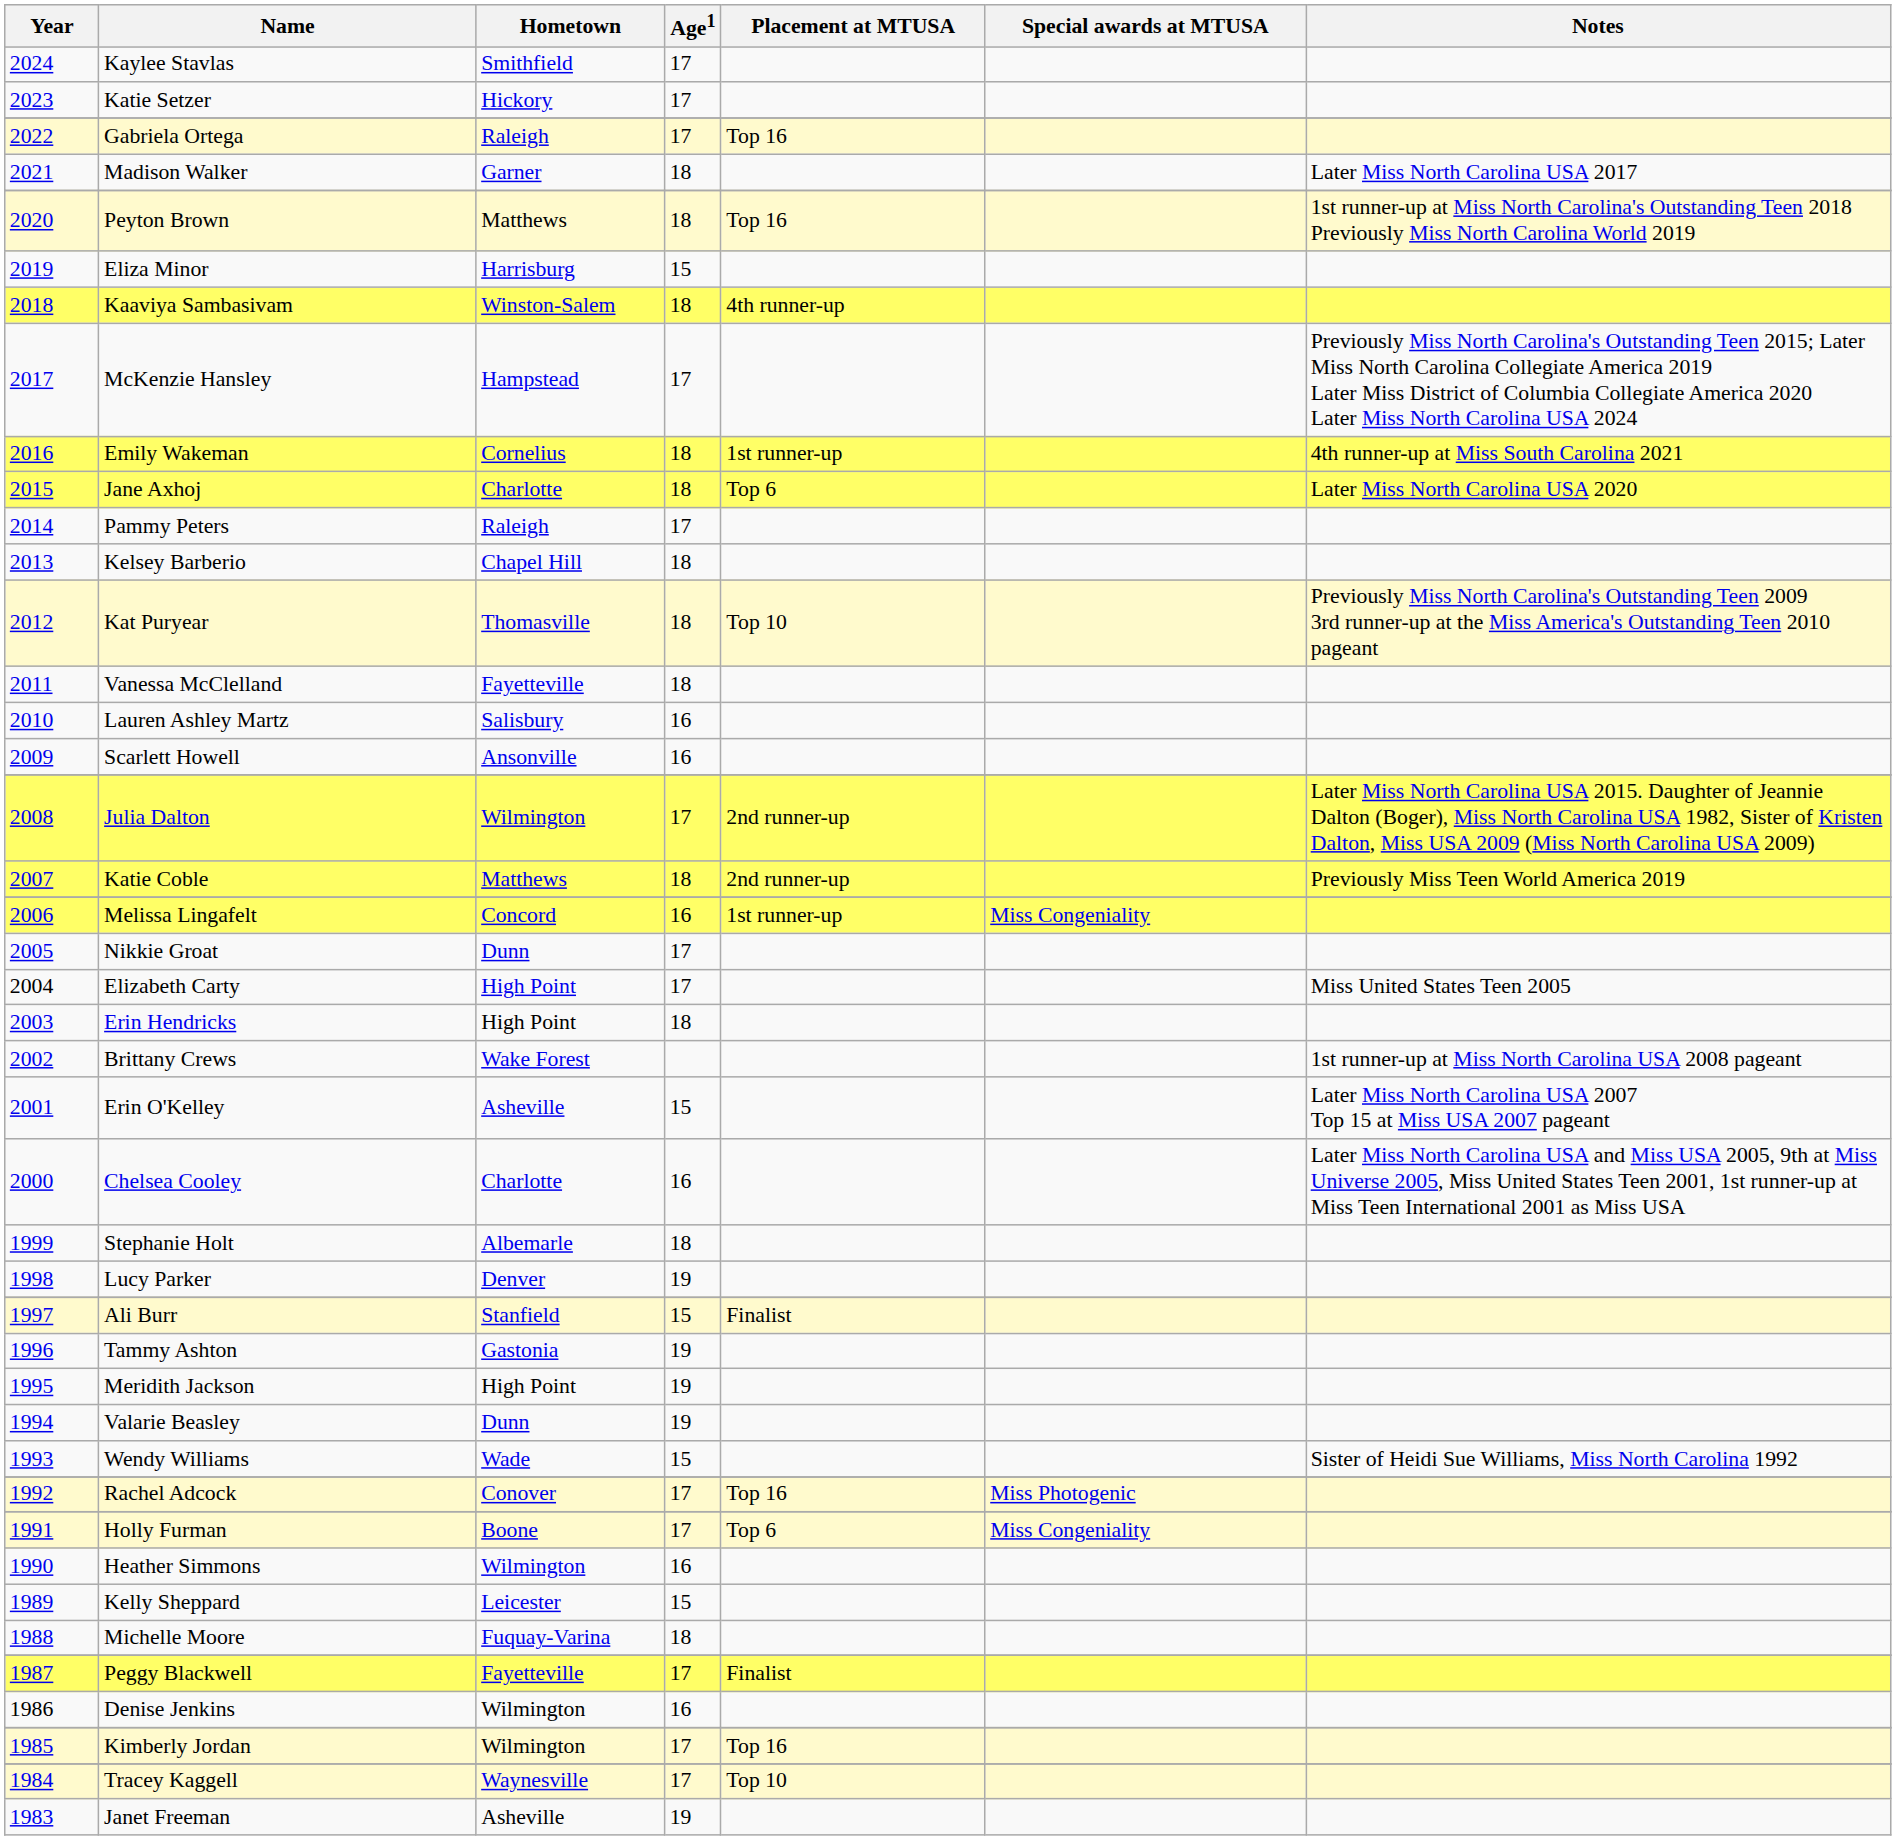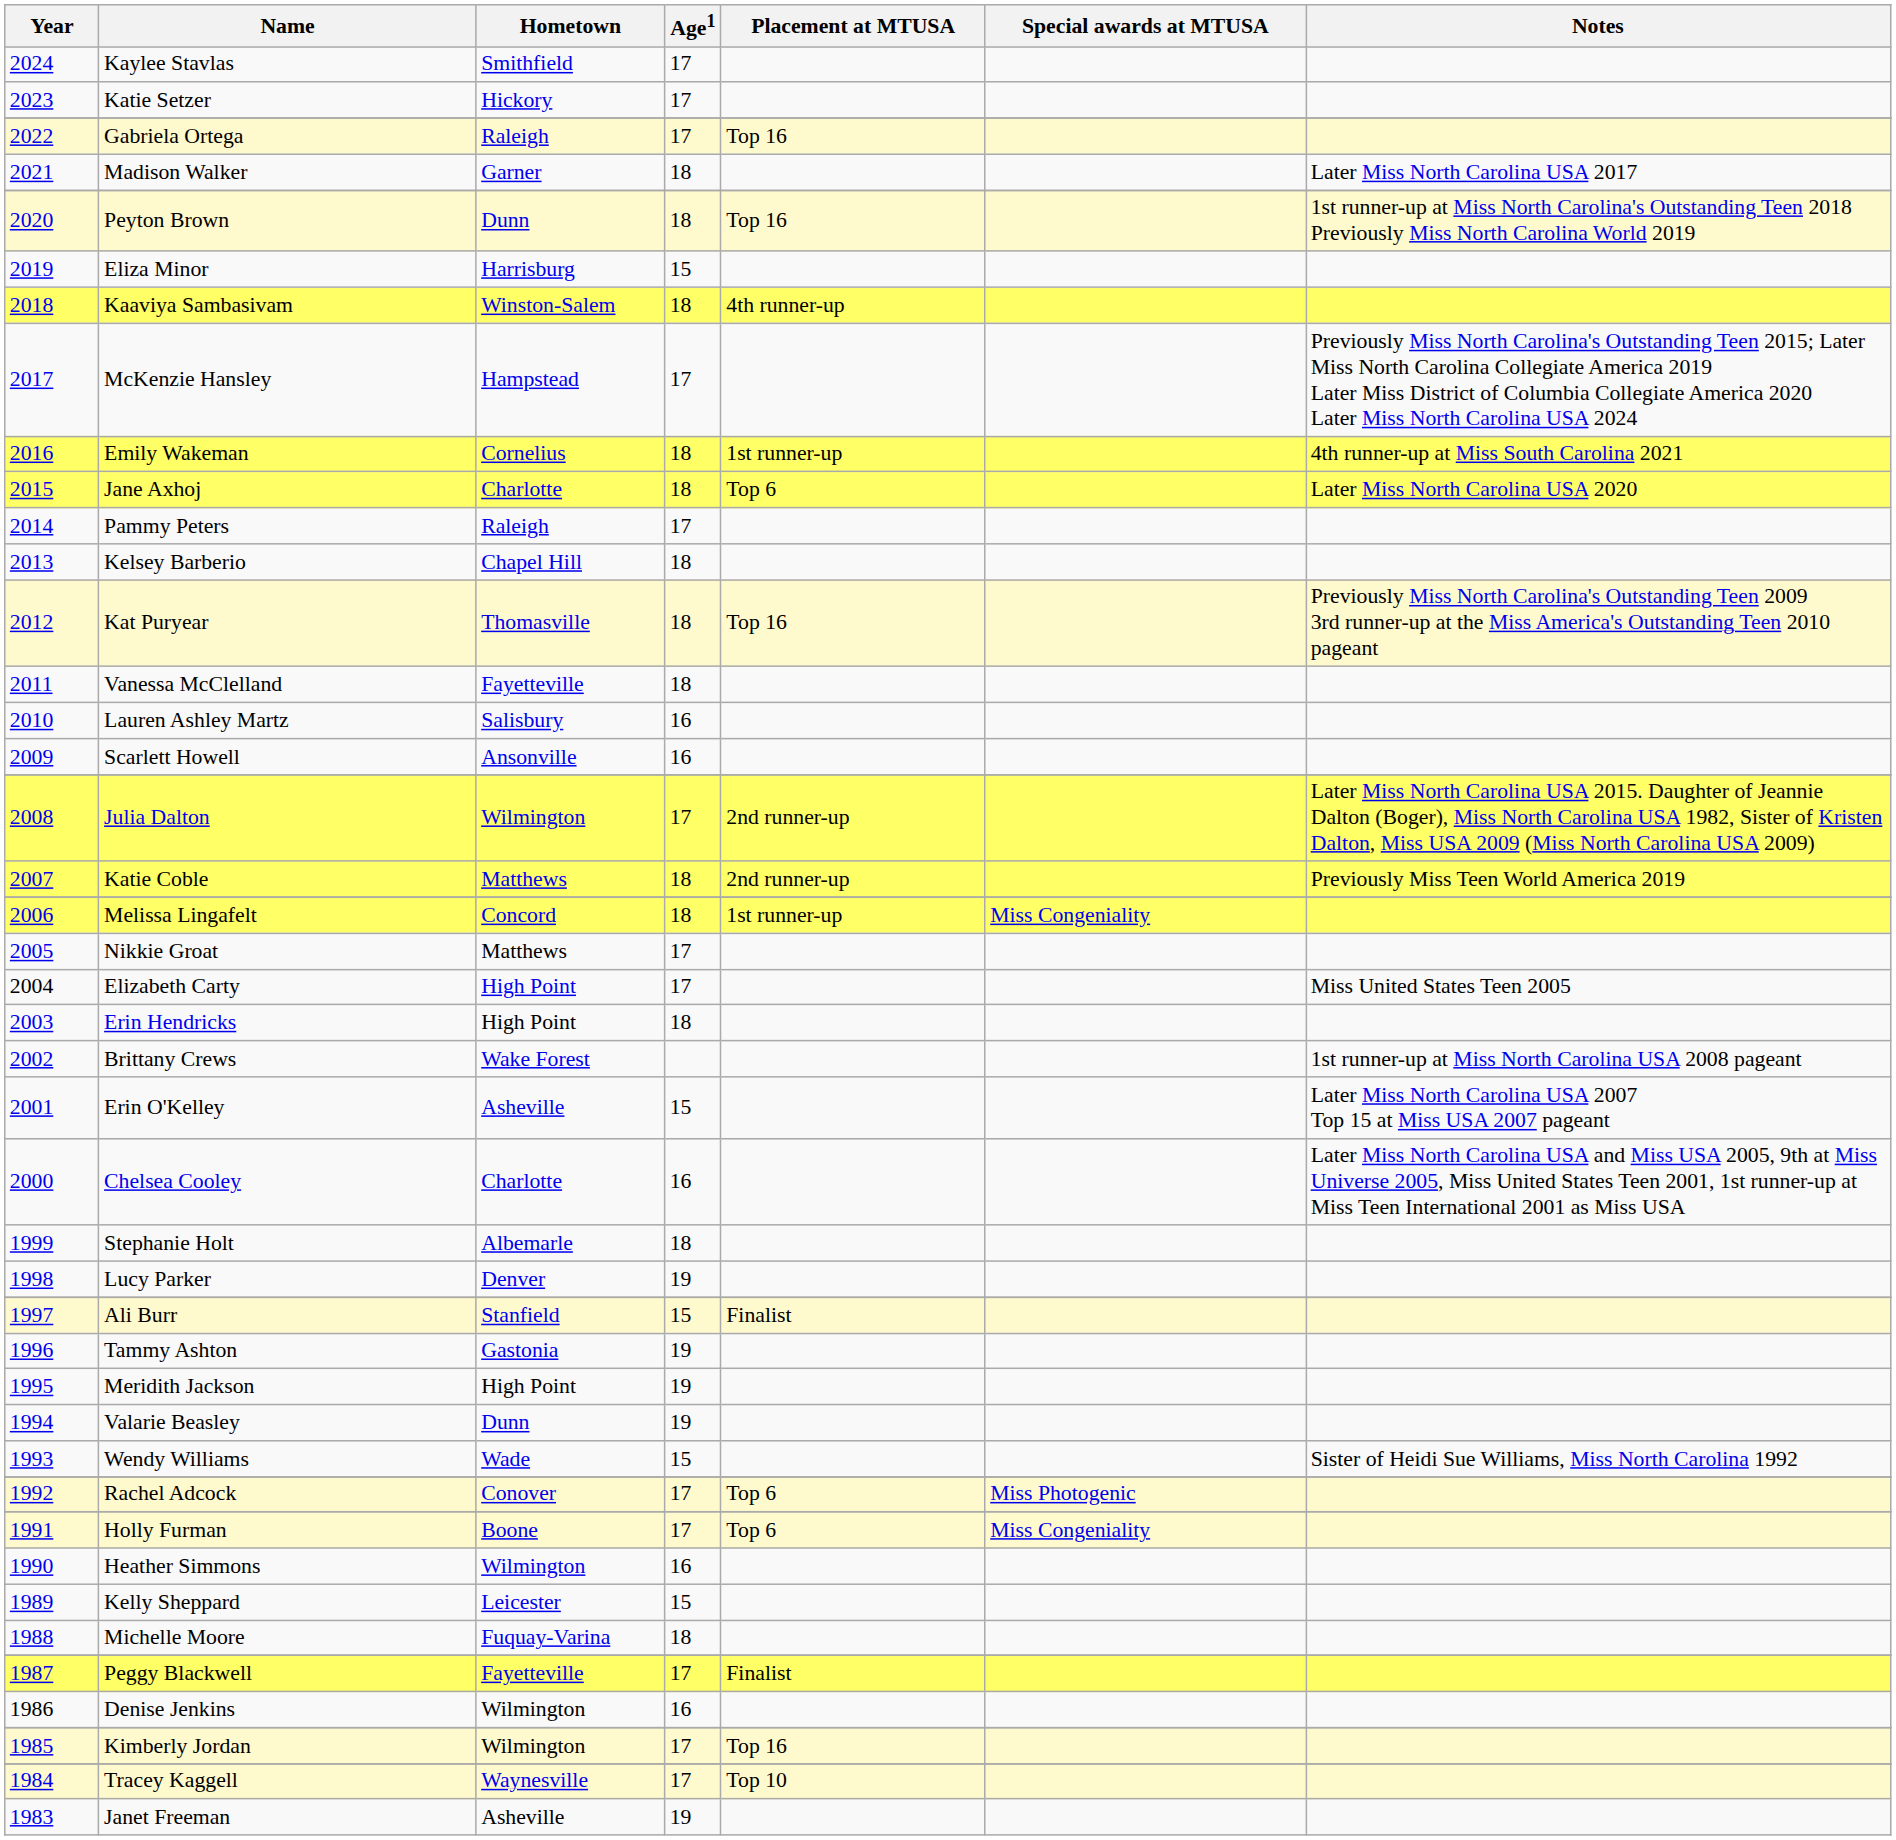 <table class="wikitable"style="font-size:90%;">
 <tr bgcolor="#efefef">
 <th width=5%>Year</th>
 <th width=20%>Name</th>
 <th width=10%>Hometown</th>
 <th width=3%>Age<sup>1</sup></th>
 <th width=14%>Placement at MTUSA</th>
 <th width=17%>Special awards at MTUSA</th>
 <th width=31%>Notes</th>
 </tr>
 <tr>
 <td><a href='#'>2024</a></td>
 <td>Kaylee Stavlas</td>
 <td><a href='#'>Smithfield</a></td>
 <td>17</td>
 <td></td>
 <td></td>
 <td></td>
 </tr>
 <tr>
 <td><a href='#'>2023</a></td>
 <td>Katie Setzer</td>
 <td><a href='#'>Hickory</a></td>
 <td>17</td>
 <td></td>
 <td></td>
 <td></td>
 </tr>
 <tr>
 </tr>
 <tr style="background-color:#FFFACD;">
 <td><a href='#'>2022</a></td>
 <td>Gabriela Ortega</td>
 <td><a href='#'>Raleigh</a></td>
 <td>17</td>
 <td>Top 16</td>
 <td></td>
 <td></td>
 </tr>
 <tr>
 <td><a href='#'>2021</a></td>
 <td>Madison Walker</td>
 <td><a href='#'>Garner</a></td>
 <td>18</td>
 <td></td>
 <td></td>
 <td>Later <a href='#'>Miss North Carolina USA</a> 2017</td>
 </tr>
 <tr>
 </tr>
 <tr style="background-color:#FFFACD;">
 <td><a href='#'>2020</a></td>
 <td>Peyton Brown</td>
-<td>Matthews</td>
+<td><a href='#'>Dunn</a></td>
 <td>18</td>
 <td>Top 16</td>
 <td></td>
 <td>1st runner-up at <a href='#'>Miss North Carolina's Outstanding Teen</a> 2018<br>Previously <a href='#'>Miss North Carolina World</a> 2019</td>
 </tr>
 <tr>
 <td><a href='#'>2019</a></td>
 <td>Eliza Minor</td>
 <td><a href='#'>Harrisburg</a></td>
 <td>15</td>
 <td></td>
 <td></td>
 <td></td>
 </tr>
 <tr style="background-color:#FFFF66;">
 <td><a href='#'>2018</a></td>
 <td>Kaaviya Sambasivam</td>
 <td><a href='#'>Winston-Salem</a></td>
 <td>18</td>
 <td>4th runner-up</td>
 <td></td>
 <td></td>
 </tr>
 <tr>
 <td><a href='#'>2017</a></td>
 <td>McKenzie Hansley</td>
 <td><a href='#'>Hampstead</a></td>
 <td>17</td>
 <td></td>
 <td></td>
 <td>Previously <a href='#'>Miss North Carolina's Outstanding Teen</a> 2015; Later Miss North Carolina Collegiate America 2019<br>Later Miss District of Columbia Collegiate America 2020<br>Later <a href='#'>Miss North Carolina USA</a> 2024</td>
 </tr>
 <tr style="background-color:#FFFF66;">
 <td><a href='#'>2016</a></td>
 <td>Emily Wakeman</td>
 <td><a href='#'>Cornelius</a></td>
 <td>18</td>
 <td>1st runner-up</td>
 <td></td>
 <td>4th runner-up at <a href='#'>Miss South Carolina</a> 2021</td>
 </tr>
 <tr style="background-color:#FFFF66;">
 <td><a href='#'>2015</a></td>
 <td>Jane Axhoj</td>
 <td><a href='#'>Charlotte</a></td>
 <td>18</td>
 <td>Top 6</td>
 <td></td>
 <td>Later <a href='#'>Miss North Carolina USA</a> 2020</td>
 </tr>
 <tr>
 <td><a href='#'>2014</a></td>
 <td>Pammy Peters</td>
 <td><a href='#'>Raleigh</a></td>
 <td>17</td>
 <td></td>
 <td></td>
 <td></td>
 </tr>
 <tr>
 <td><a href='#'>2013</a></td>
 <td>Kelsey Barberio</td>
 <td><a href='#'>Chapel Hill</a></td>
 <td>18</td>
 <td></td>
 <td></td>
 <td></td>
 </tr>
 <tr style="background-color:#FFFACD;">
 <td><a href='#'>2012</a></td>
 <td>Kat Puryear</td>
 <td><a href='#'>Thomasville</a></td>
 <td>18</td>
-<td>Top 10</td>
+<td>Top 16</td>
 <td></td>
 <td>Previously <a href='#'>Miss North Carolina's Outstanding Teen</a> 2009<br>3rd runner-up at the <a href='#'>Miss America's Outstanding Teen</a> 2010 pageant</td>
 </tr>
 <tr>
 <td><a href='#'>2011</a></td>
 <td>Vanessa McClelland</td>
 <td><a href='#'>Fayetteville</a></td>
 <td>18</td>
 <td></td>
 <td></td>
 <td></td>
 </tr>
 <tr>
 <td><a href='#'>2010</a></td>
 <td>Lauren Ashley Martz</td>
 <td><a href='#'>Salisbury</a></td>
 <td>16</td>
 <td></td>
 <td></td>
 <td></td>
 </tr>
 <tr>
 <td><a href='#'>2009</a></td>
 <td>Scarlett Howell</td>
 <td><a href='#'>Ansonville</a></td>
 <td>16</td>
 <td></td>
 <td></td>
 <td></td>
 </tr>
 <tr>
 </tr>
 <tr style="background-color:#FFFF66;">
 <td><a href='#'>2008</a></td>
 <td><a href='#'>Julia Dalton</a></td>
 <td><a href='#'>Wilmington</a></td>
 <td>17</td>
 <td>2nd runner-up</td>
 <td></td>
 <td>Later <a href='#'>Miss North Carolina USA</a> 2015. Daughter of Jeannie Dalton (Boger), <a href='#'>Miss North Carolina USA</a> 1982, Sister of <a href='#'>Kristen Dalton</a>, <a href='#'>Miss USA 2009</a> (<a href='#'>Miss North Carolina USA</a> 2009)</td>
 </tr>
 <tr style="background-color:#FFFF66;">
 <td><a href='#'>2007</a></td>
 <td>Katie Coble</td>
 <td><a href='#'>Matthews</a></td>
 <td>18</td>
 <td>2nd runner-up</td>
 <td></td>
 <td>Previously Miss Teen World America 2019</td>
 </tr>
 <tr>
 </tr>
 <tr style="background-color:#FFFF66;">
 <td><a href='#'>2006</a></td>
 <td>Melissa Lingafelt</td>
 <td><a href='#'>Concord</a></td>
-<td>16</td>
+<td>18</td>
 <td>1st runner-up</td>
 <td><a href='#'>Miss Congeniality</a></td>
 <td></td>
 </tr>
 <tr>
 <td><a href='#'>2005</a></td>
 <td>Nikkie Groat</td>
-<td><a href='#'>Dunn</a></td>
+<td>Matthews</td>
 <td>17</td>
 <td></td>
 <td></td>
 <td></td>
 </tr>
 <tr>
 <td>2004</td>
 <td>Elizabeth Carty</td>
 <td><a href='#'>High Point</a></td>
 <td>17</td>
 <td></td>
 <td></td>
 <td>Miss United States Teen 2005</td>
 </tr>
 <tr>
 <td><a href='#'>2003</a></td>
 <td><a href='#'>Erin Hendricks</a></td>
 <td>High Point</td>
 <td>18</td>
 <td></td>
 <td></td>
 <td></td>
 </tr>
 <tr>
 <td><a href='#'>2002</a></td>
 <td>Brittany Crews</td>
 <td><a href='#'>Wake Forest</a></td>
 <td></td>
 <td></td>
 <td></td>
 <td>1st runner-up at <a href='#'>Miss North Carolina USA</a> 2008 pageant</td>
 </tr>
 <tr>
 <td><a href='#'>2001</a></td>
 <td>Erin O'Kelley</td>
 <td><a href='#'>Asheville</a></td>
 <td>15</td>
 <td></td>
 <td></td>
 <td>Later <a href='#'>Miss North Carolina USA</a> 2007<br>Top 15 at <a href='#'>Miss USA 2007</a> pageant</td>
 </tr>
 <tr>
 <td><a href='#'>2000</a></td>
 <td><a href='#'>Chelsea Cooley</a></td>
 <td><a href='#'>Charlotte</a></td>
 <td>16</td>
 <td></td>
 <td></td>
 <td>Later <a href='#'>Miss North Carolina USA</a> and <a href='#'>Miss USA</a> 2005, 9th at <a href='#'>Miss Universe 2005</a>, Miss United States Teen 2001,  1st runner-up at Miss Teen International 2001 as Miss USA</td>
 </tr>
 <tr>
 <td><a href='#'>1999</a></td>
 <td>Stephanie Holt</td>
 <td><a href='#'>Albemarle</a></td>
 <td>18</td>
 <td></td>
 <td></td>
 <td></td>
 </tr>
 <tr>
 <td><a href='#'>1998</a></td>
 <td>Lucy Parker</td>
 <td><a href='#'>Denver</a></td>
 <td>19</td>
 <td></td>
 <td></td>
 <td></td>
 </tr>
 <tr>
 </tr>
 <tr style="background-color:#FFFACD;">
 <td><a href='#'>1997</a></td>
 <td>Ali Burr</td>
 <td><a href='#'>Stanfield</a></td>
 <td>15</td>
 <td>Finalist</td>
 <td></td>
 <td></td>
 </tr>
 <tr>
 <td><a href='#'>1996</a></td>
 <td>Tammy Ashton</td>
 <td><a href='#'>Gastonia</a></td>
 <td>19</td>
 <td></td>
 <td></td>
 <td></td>
 </tr>
 <tr>
 <td><a href='#'>1995</a></td>
 <td>Meridith Jackson</td>
 <td>High Point</td>
 <td>19</td>
 <td></td>
 <td></td>
 <td></td>
 </tr>
 <tr>
 <td><a href='#'>1994</a></td>
 <td>Valarie Beasley</td>
 <td><a href='#'>Dunn</a></td>
 <td>19</td>
 <td></td>
 <td></td>
 <td></td>
 </tr>
 <tr>
 <td><a href='#'>1993</a></td>
 <td>Wendy Williams</td>
 <td><a href='#'>Wade</a></td>
 <td>15</td>
 <td></td>
 <td></td>
 <td>Sister of Heidi Sue Williams, <a href='#'>Miss North Carolina</a> 1992</td>
 </tr>
 <tr>
 </tr>
 <tr style="background-color:#FFFACD;">
 <td><a href='#'>1992</a></td>
 <td Rachel Lee Carter>Rachel Adcock</td>
 <td><a href='#'>Conover</a></td>
 <td>17</td>
-<td>Top 16</td>
+<td>Top 6</td>
 <td><a href='#'>Miss Photogenic</a></td>
 <td></td>
 </tr>
 <tr>
 </tr>
 <tr style="background-color:#FFFACD;">
 <td><a href='#'>1991</a></td>
 <td>Holly Furman</td>
 <td><a href='#'>Boone</a></td>
 <td>17</td>
 <td>Top 6</td>
 <td><a href='#'>Miss Congeniality</a></td>
 <td></td>
 </tr>
 <tr>
 <td><a href='#'>1990</a></td>
 <td>Heather Simmons</td>
 <td><a href='#'>Wilmington</a></td>
 <td>16</td>
 <td></td>
 <td></td>
 <td></td>
 </tr>
 <tr>
 <td><a href='#'>1989</a></td>
 <td>Kelly Sheppard</td>
 <td><a href='#'>Leicester</a></td>
 <td>15</td>
 <td></td>
 <td></td>
 <td></td>
 </tr>
 <tr>
 <td><a href='#'>1988</a></td>
 <td>Michelle Moore</td>
 <td><a href='#'>Fuquay-Varina</a></td>
 <td>18</td>
 <td></td>
 <td></td>
 <td></td>
 </tr>
 <tr>
 </tr>
 <tr style="background-color:#FFFF66;">
 <td><a href='#'>1987</a></td>
 <td>Peggy Blackwell</td>
 <td><a href='#'>Fayetteville</a></td>
 <td>17</td>
 <td>Finalist</td>
 <td></td>
 <td></td>
 </tr>
 <tr>
 <td>1986</td>
 <td>Denise Jenkins</td>
 <td>Wilmington</td>
 <td>16</td>
 <td></td>
 <td></td>
 <td></td>
 </tr>
 <tr>
 </tr>
 <tr style="background-color:#FFFACD;">
 <td><a href='#'>1985</a></td>
 <td>Kimberly Jordan</td>
 <td>Wilmington</td>
 <td>17</td>
 <td>Top 16</td>
 <td></td>
 <td></td>
 </tr>
 <tr>
 </tr>
 <tr style="background-color:#FFFACD;">
 <td><a href='#'>1984</a></td>
 <td>Tracey Kaggell</td>
 <td><a href='#'>Waynesville</a></td>
 <td>17</td>
 <td>Top 10</td>
 <td></td>
 <td></td>
 </tr>
 <tr>
 <td><a href='#'>1983</a></td>
 <td>Janet Freeman</td>
 <td>Asheville</td>
 <td>19</td>
 <td></td>
 <td></td>
 <td></td>
 </tr>
 </table>
